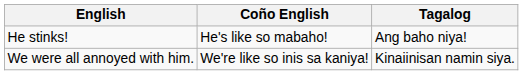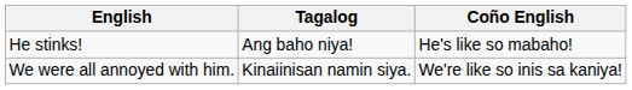 <table class="wikitable">
 <tr>
 <th>English</th>
+<th>Tagalog</th>
 <th>Coño English</th>
-<th>Tagalog</th>
 </tr>
 <tr>
 <td>He stinks!</td>
+<td>Ang baho niya!</td>
 <td>He's like so mabaho!</td>
-<td>Ang baho niya!</td>
 </tr>
 <tr>
 <td>We were all annoyed with him.</td>
+<td>Kinaiinisan namin siya.</td>
 <td>We're like so inis sa kaniya!</td>
-<td>Kinaiinisan namin siya.</td>
 </tr>
 </table>
